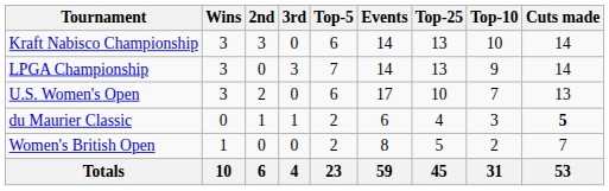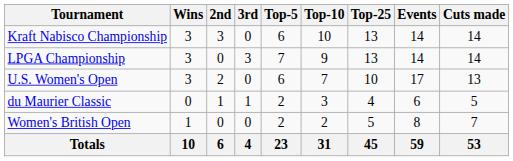 <table class=wikitable style=text-align:center>
 <tr>
 <th>Tournament</th>
 <th>Wins</th>
 <th>2nd</th>
 <th>3rd</th>
 <th>Top-5</th>
+<th>Top-10</th>
+<th>Top-25</th>
 <th>Events</th>
-<th>Top-25</th>
-<th>Top-10</th>
 <th>Cuts made</th>
 </tr>
 <tr>
 <td align=left><a href='#'>Kraft Nabisco Championship</a></td>
 <td>3</td>
 <td>3</td>
 <td>0</td>
 <td>6</td>
+<td>10</td>
+<td>13</td>
 <td>14</td>
-<td>13</td>
-<td>10</td>
 <td>14</td>
 </tr>
 <tr>
 <td align=left><a href='#'>LPGA Championship</a></td>
 <td>3</td>
 <td>0</td>
 <td>3</td>
 <td>7</td>
+<td>9</td>
+<td>13</td>
 <td>14</td>
-<td>13</td>
-<td>9</td>
 <td>14</td>
 </tr>
 <tr>
 <td align=left><a href='#'>U.S. Women's Open</a></td>
 <td>3</td>
 <td>2</td>
 <td>0</td>
 <td>6</td>
+<td>7</td>
+<td>10</td>
 <td>17</td>
-<td>10</td>
-<td>7</td>
 <td>13</td>
 </tr>
 <tr>
 <td align=left><a href='#'>du Maurier Classic</a></td>
 <td>0</td>
 <td>1</td>
 <td>1</td>
 <td>2</td>
+<td>3</td>
+<td>4</td>
 <td>6</td>
-<td>4</td>
-<td>3</td>
-<td><strong>5</strong></td>
+<td>5</td>
 </tr>
 <tr>
 <td align=left><a href='#'>Women's British Open</a></td>
 <td>1</td>
 <td>0</td>
 <td>0</td>
 <td>2</td>
+<td>2</td>
+<td>5</td>
 <td>8</td>
-<td>5</td>
-<td>2</td>
 <td>7</td>
 </tr>
 <tr>
 <th>Totals</th>
 <th>10</th>
 <th>6</th>
 <th>4</th>
 <th>23</th>
+<th>31</th>
+<th>45</th>
 <th>59</th>
-<th>45</th>
-<th>31</th>
 <th>53</th>
 </tr>
 </table>
